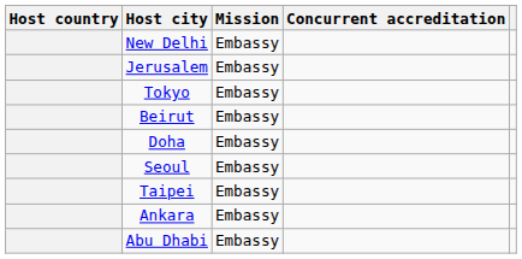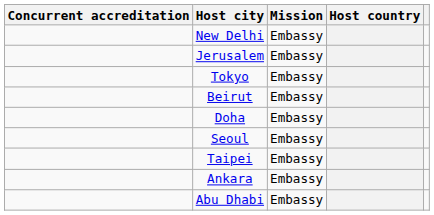 <table class="wikitable plainrowheaders" style="text-align:center;">
 <tr>
-<th scope="col">Host country</th>
+<th scope="col">Concurrent accreditation</th>
 <th scope="col">Host city</th>
 <th scope="col">Mission</th>
-<th scope="col">Concurrent accreditation</th>
+<th scope="col">Host country</th>
 <th scope="col"></th>
 </tr>
 <tr>
-<th scope="row"></th>
+<td></td>
 <td><a href='#'>New Delhi</a></td>
 <td>Embassy</td>
-<td></td>
+<th scope="row"></th>
 <td></td>
 </tr>
 <tr>
-<th scope="row"></th>
+<td></td>
 <td><a href='#'>Jerusalem</a></td>
 <td>Embassy</td>
-<td></td>
+<th scope="row"></th>
 <td></td>
 </tr>
 <tr>
-<th scope="row"></th>
+<td></td>
 <td><a href='#'>Tokyo</a></td>
 <td>Embassy</td>
-<td></td>
+<th scope="row"></th>
 <td></td>
 </tr>
 <tr>
-<th scope="row"></th>
+<td></td>
 <td><a href='#'>Beirut</a></td>
 <td>Embassy</td>
-<td></td>
+<th scope="row"></th>
 <td></td>
 </tr>
 <tr>
-<th scope="row"></th>
+<td></td>
 <td><a href='#'>Doha</a></td>
 <td>Embassy</td>
-<td></td>
+<th scope="row"></th>
 <td></td>
 </tr>
 <tr>
-<th scope="row"></th>
+<td></td>
 <td><a href='#'>Seoul</a></td>
 <td>Embassy</td>
-<td></td>
+<th scope="row"></th>
 <td></td>
 </tr>
 <tr>
-<th scope="row"></th>
+<td></td>
 <td><a href='#'>Taipei</a></td>
 <td>Embassy</td>
-<td></td>
+<th scope="row"></th>
 <td></td>
 </tr>
 <tr>
-<th scope="row"></th>
+<td></td>
 <td><a href='#'>Ankara</a></td>
 <td>Embassy</td>
-<td></td>
+<th scope="row"></th>
 <td></td>
 </tr>
 <tr>
-<th scope="row"></th>
+<td></td>
 <td><a href='#'>Abu Dhabi</a></td>
 <td>Embassy</td>
-<td></td>
+<th scope="row"></th>
 <td></td>
 </tr>
 </table>
